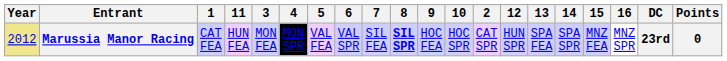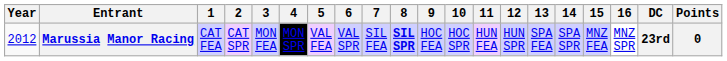 <table class="wikitable" style="text-align:center; font-size:85%">
 <tr>
 <th>Year</th>
 <th>Entrant</th>
 <th>1</th>
-<th>11</th>
+<th>2</th>
 <th>3</th>
 <th>4</th>
 <th>5</th>
 <th>6</th>
 <th>7</th>
 <th>8</th>
 <th>9</th>
 <th>10</th>
-<th>2</th>
+<th>11</th>
 <th>12</th>
 <th>13</th>
 <th>14</th>
 <th>15</th>
 <th>16</th>
 <th>DC</th>
 <th>Points</th>
 </tr>
 <tr>
-<td style="background: khaki;"><a href='#'>2012</a></td>
+<td><a href='#'>2012</a></td>
 <th nowrap><a href='#'>Marussia</a> <a href='#'>Manor Racing</a></th>
 <td style="background:#cfcfff;"><a href='#'>CAT<br>FEA</a><br></td>
-<td style="background:#efcfff;"><a href='#'>HUN<br>FEA</a><br></td>
+<td style="background:#efcfff;"><a href='#'>CAT<br>SPR</a><br></td>
 <td style="background:#cfcfff;"><a href='#'>MON<br>FEA</a><br></td>
 <td style="background:#000000; color:white"><a href='#'><span>MON<br>SPR</span></a><br></td>
 <td style="background:#efcfff;"><a href='#'>VAL<br>FEA</a><br></td>
 <td style="background:#cfcfff;"><a href='#'>VAL<br>SPR</a><br></td>
 <td style="background:#cfcfff;"><a href='#'>SIL<br>FEA</a><br></td>
 <td style="background:#cfcfff;"><strong><a href='#'>SIL<br>SPR</a><br></strong></td>
 <td style="background:#cfcfff;"><a href='#'>HOC<br>FEA</a><br></td>
 <td style="background:#cfcfff;"><a href='#'>HOC<br>SPR</a><br></td>
-<td style="background:#efcfff;"><a href='#'>CAT<br>SPR</a><br></td>
+<td style="background:#efcfff;"><a href='#'>HUN<br>FEA</a><br></td>
 <td style="background:#cfcfff;"><a href='#'>HUN<br>SPR</a><br></td>
 <td style="background:#cfcfff;"><a href='#'>SPA<br>FEA</a><br></td>
 <td style="background:#cfcfff;"><a href='#'>SPA<br>SPR</a><br></td>
 <td style="background:#cfcfff;"><a href='#'>MNZ<br>FEA</a><br></td>
 <td style="background:#ffffff;"><a href='#'>MNZ<br>SPR</a><br></td>
 <th>23rd</th>
 <th>0</th>
 </tr>
 </table>
